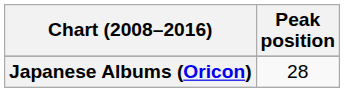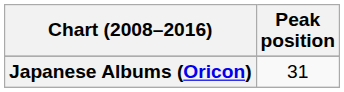 <table class="wikitable sortable plainrowheaders" style="text-align:center">
 <tr>
 <th scope="col">Chart (2008–2016)</th>
 <th scope="col">Peak<br>position</th>
 </tr>
 <tr>
 </tr>
 <tr>
 </tr>
 <tr>
 </tr>
 <tr>
 <th scope="row">Japanese Albums (<a href='#'>Oricon</a>)</th>
-<td>28</td>
+<td>31</td>
 </tr>
 <tr>
 </tr>
 <tr>
 </tr>
 <tr>
 </tr>
 <tr>
 </tr>
 </table>
